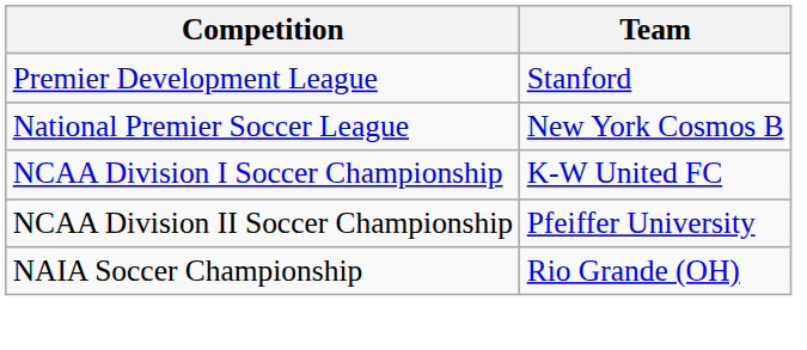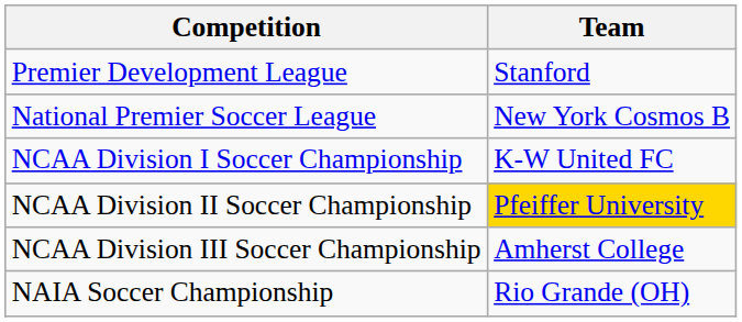 <table class="wikitable">
 <tr>
 <th>Competition</th>
 <th>Team</th>
 </tr>
 <tr>
 <td><a href='#'>Premier Development League</a></td>
 <td><a href='#'>Stanford</a></td>
 </tr>
 <tr>
 <td><a href='#'>National Premier Soccer League</a></td>
 <td><a href='#'>New York Cosmos B</a></td>
 </tr>
 <tr>
 <td><a href='#'>NCAA Division I Soccer Championship</a></td>
 <td><a href='#'>K-W United FC</a></td>
 </tr>
 <tr>
 <td>NCAA Division II Soccer Championship</td>
-<td><a href='#'>Pfeiffer University</a></td>
+<td style="background: gold;"><a href='#'>Pfeiffer University</a></td>
+</tr>
+<tr>
+<td>NCAA Division III Soccer Championship</td>
+<td><a href='#'>Amherst College</a></td>
 </tr>
 <tr>
 <td>NAIA Soccer Championship</td>
 <td><a href='#'>Rio Grande (OH)</a></td>
 </tr>
 </table>
